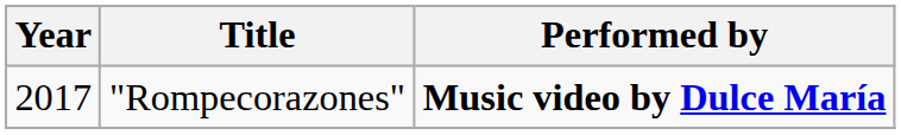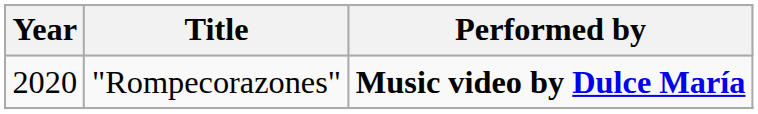 <table class="wikitable sortable">
 <tr style="background:#ccc;">
 <th>Year</th>
 <th>Title</th>
 <th>Performed by</th>
 </tr>
 <tr>
-<td>2017</td>
+<td>2020</td>
 <td>"Rompecorazones"</td>
 <td><strong>Music video by <a href='#'>Dulce María</a></strong></td>
 </tr>
 <tr>
 </tr>
 </table>
